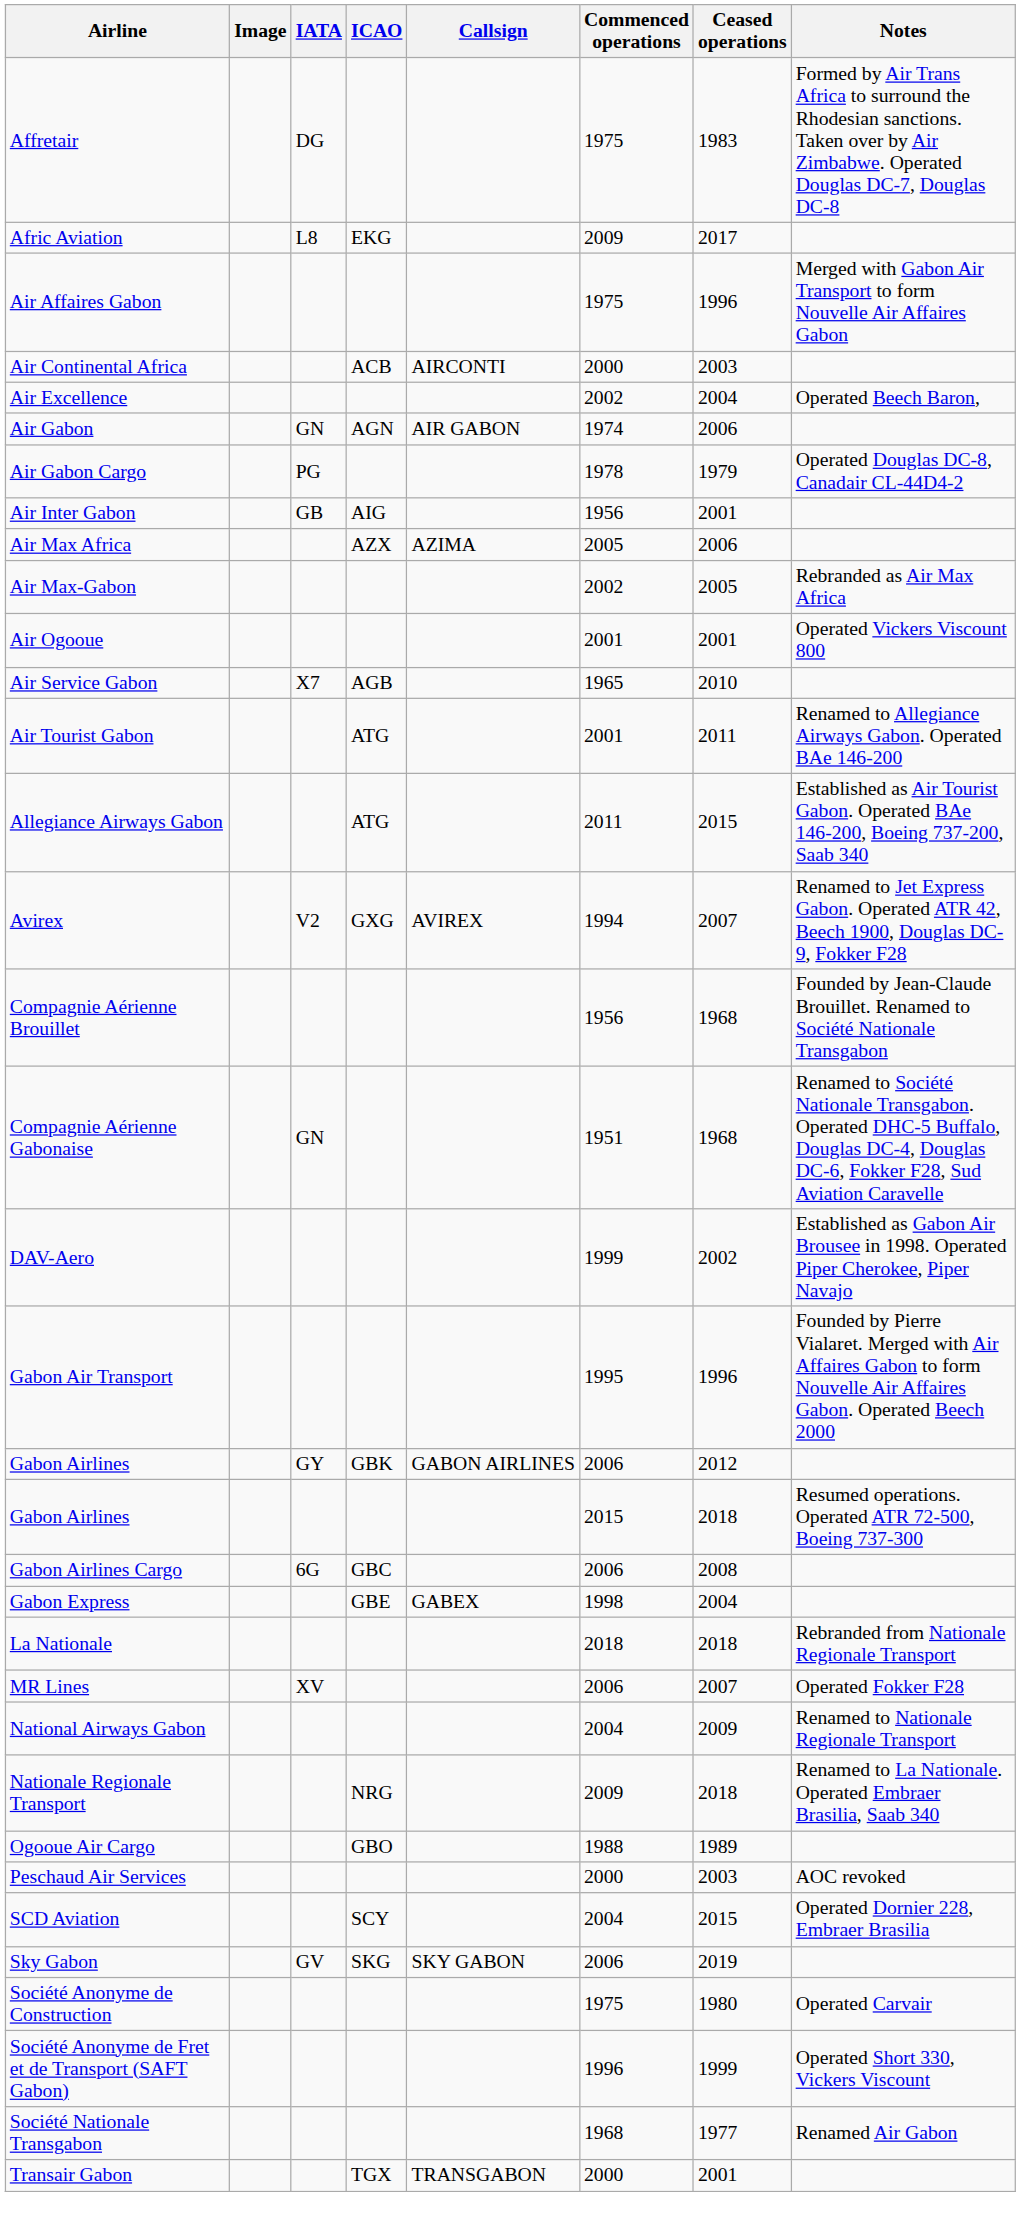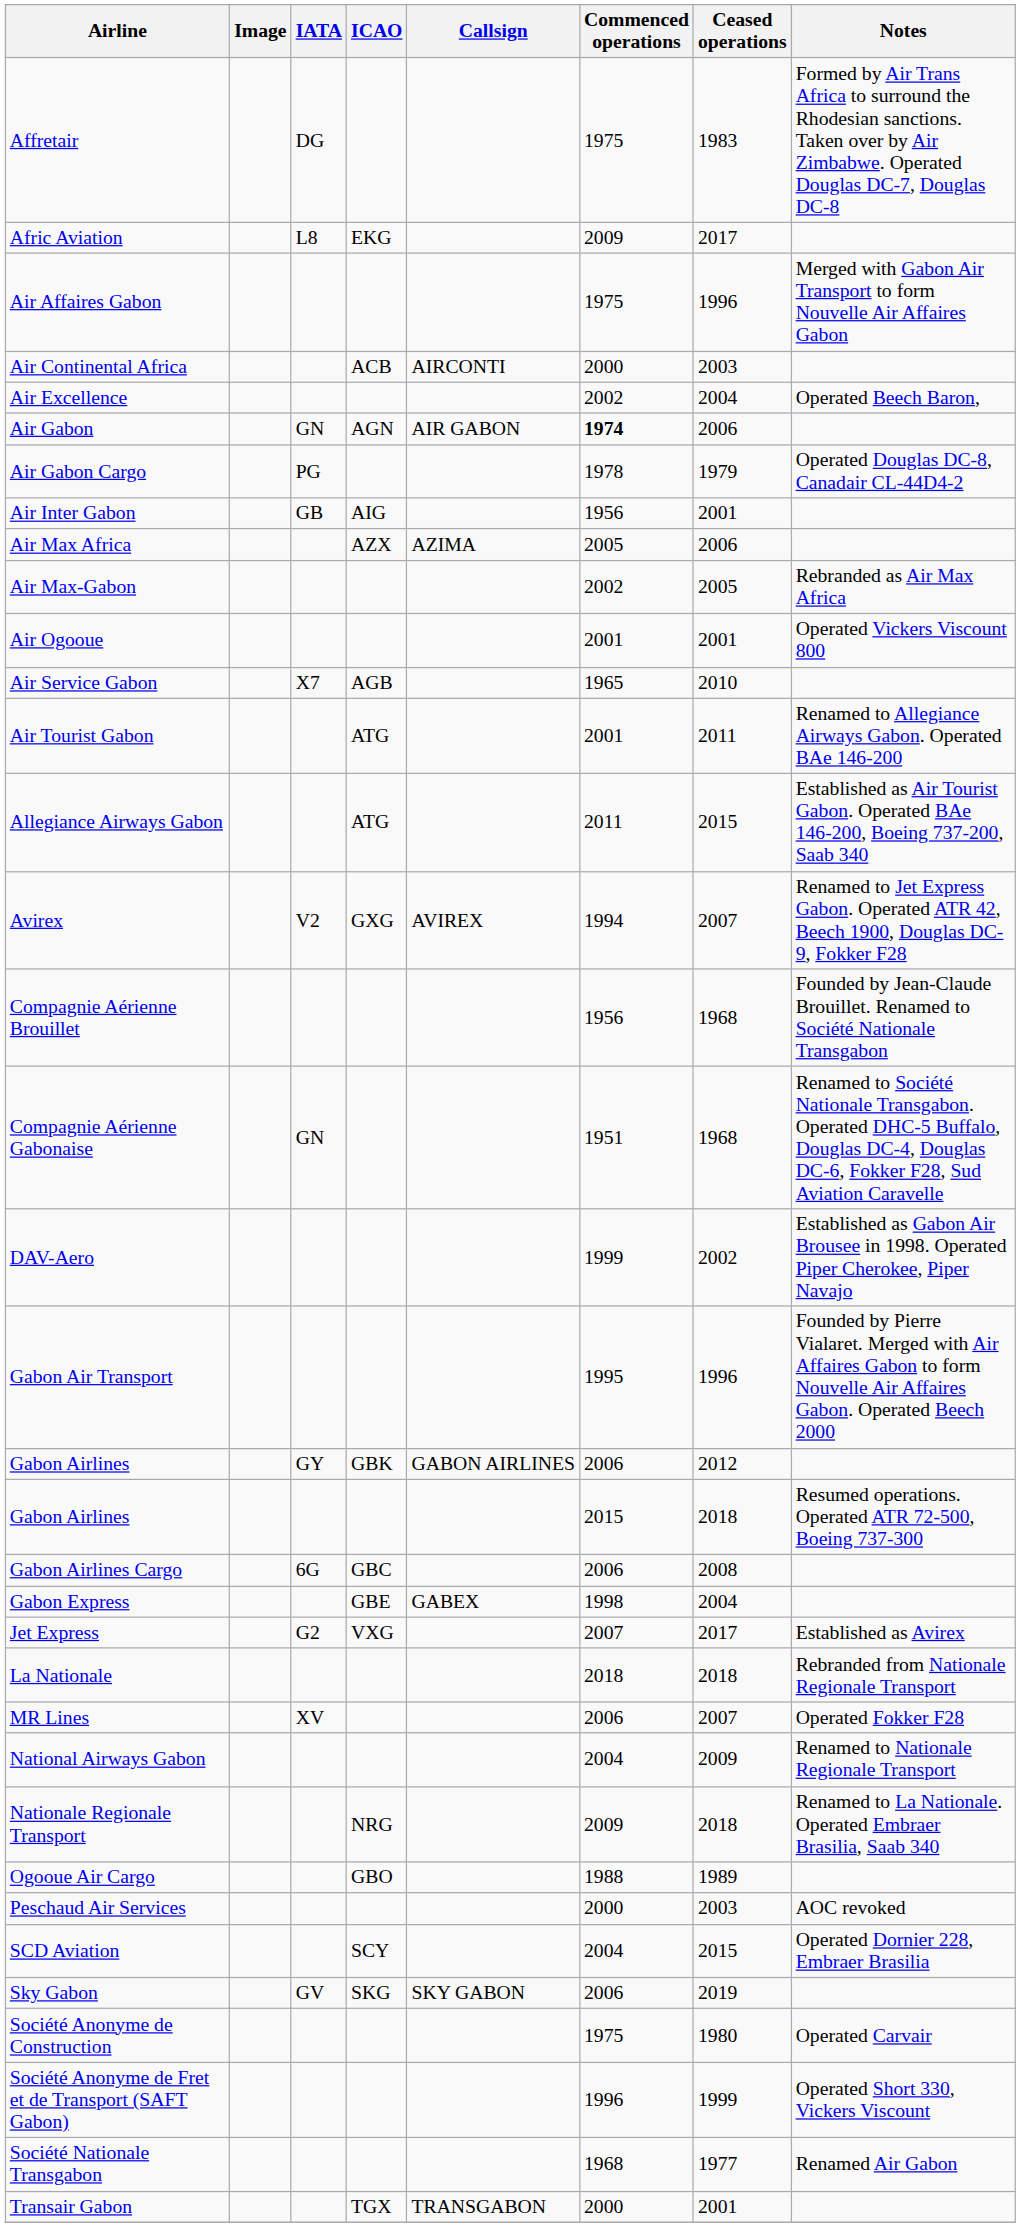 <table class="wikitable sortable" style="border-collapse:collapse; margin:auto;" border="1" cellpadding="3">
 <tr valign="middle">
 <th style="width:175px;">Airline</th>
 <th>Image</th>
 <th><a href='#'>IATA</a></th>
 <th><a href='#'>ICAO</a></th>
 <th><a href='#'>Callsign</a></th>
 <th>Commenced<br>operations</th>
 <th>Ceased<br>operations</th>
 <th style="width:175px;">Notes</th>
 </tr>
 <tr>
 <td><a href='#'>Affretair</a></td>
 <td></td>
 <td>DG</td>
 <td></td>
 <td></td>
 <td>1975</td>
 <td>1983</td>
 <td>Formed by <a href='#'>Air Trans Africa</a> to surround the Rhodesian sanctions. Taken over by <a href='#'>Air Zimbabwe</a>. Operated <a href='#'>Douglas DC-7</a>, <a href='#'>Douglas DC-8</a></td>
 </tr>
 <tr>
 <td><a href='#'>Afric Aviation</a></td>
 <td></td>
 <td>L8</td>
 <td>EKG</td>
 <td></td>
 <td>2009</td>
 <td>2017</td>
 <td></td>
 </tr>
 <tr>
 <td><a href='#'>Air Affaires Gabon</a></td>
 <td></td>
 <td></td>
 <td></td>
 <td></td>
 <td>1975</td>
 <td>1996</td>
 <td>Merged with <a href='#'>Gabon Air Transport</a> to form <a href='#'>Nouvelle Air Affaires Gabon</a></td>
 </tr>
 <tr>
 <td><a href='#'>Air Continental Africa</a></td>
 <td></td>
 <td></td>
 <td>ACB</td>
 <td>AIRCONTI</td>
 <td>2000</td>
 <td>2003</td>
 <td></td>
 </tr>
 <tr>
 <td><a href='#'>Air Excellence</a></td>
 <td></td>
 <td></td>
 <td></td>
 <td></td>
 <td>2002</td>
 <td>2004</td>
 <td>Operated <a href='#'>Beech Baron</a>, </td>
 </tr>
 <tr>
 <td><a href='#'>Air Gabon</a></td>
 <td></td>
 <td>GN</td>
 <td>AGN</td>
 <td>AIR GABON</td>
-<td>1974</td>
+<td><strong>1974</strong></td>
 <td>2006</td>
 <td></td>
 </tr>
 <tr>
 <td><a href='#'>Air Gabon Cargo</a></td>
 <td></td>
 <td>PG</td>
 <td></td>
 <td></td>
 <td>1978</td>
 <td>1979</td>
 <td>Operated <a href='#'>Douglas DC-8</a>, <a href='#'>Canadair CL-44D4-2</a></td>
 </tr>
 <tr>
 <td><a href='#'>Air Inter Gabon</a></td>
 <td></td>
 <td>GB</td>
 <td>AIG</td>
 <td></td>
 <td>1956</td>
 <td>2001</td>
 <td></td>
 </tr>
 <tr>
 <td><a href='#'>Air Max Africa</a></td>
 <td></td>
 <td></td>
 <td>AZX</td>
 <td>AZIMA</td>
 <td>2005</td>
 <td>2006</td>
 <td></td>
 </tr>
 <tr>
 <td><a href='#'>Air Max-Gabon</a></td>
 <td></td>
 <td></td>
 <td></td>
 <td></td>
 <td>2002</td>
 <td>2005</td>
 <td>Rebranded as <a href='#'>Air Max Africa</a></td>
 </tr>
 <tr>
 <td><a href='#'>Air Ogooue</a></td>
 <td></td>
 <td></td>
 <td></td>
 <td></td>
 <td>2001</td>
 <td>2001</td>
 <td>Operated <a href='#'>Vickers Viscount 800</a></td>
 </tr>
 <tr>
 <td><a href='#'>Air Service Gabon</a></td>
 <td></td>
 <td>X7</td>
 <td>AGB</td>
 <td></td>
 <td>1965</td>
 <td>2010</td>
 <td></td>
 </tr>
 <tr>
 <td><a href='#'>Air Tourist Gabon</a></td>
 <td></td>
 <td></td>
 <td>ATG</td>
 <td></td>
 <td>2001</td>
 <td>2011</td>
 <td>Renamed to <a href='#'>Allegiance Airways Gabon</a>. Operated <a href='#'>BAe 146-200</a></td>
 </tr>
 <tr>
 <td><a href='#'>Allegiance Airways Gabon</a></td>
 <td></td>
 <td></td>
 <td>ATG</td>
 <td></td>
 <td>2011</td>
 <td>2015</td>
 <td>Established as <a href='#'>Air Tourist Gabon</a>. Operated <a href='#'>BAe 146-200</a>, <a href='#'>Boeing 737-200</a>, <a href='#'>Saab 340</a></td>
 </tr>
 <tr>
 <td><a href='#'>Avirex</a></td>
 <td></td>
 <td>V2</td>
 <td>GXG</td>
 <td>AVIREX</td>
 <td>1994</td>
 <td>2007</td>
 <td>Renamed to <a href='#'>Jet Express Gabon</a>. Operated <a href='#'>ATR 42</a>, <a href='#'>Beech 1900</a>, <a href='#'>Douglas DC-9</a>, <a href='#'>Fokker F28</a></td>
 </tr>
 <tr>
 <td><a href='#'>Compagnie Aérienne Brouillet</a></td>
 <td></td>
 <td></td>
 <td></td>
 <td></td>
 <td>1956</td>
 <td>1968</td>
 <td>Founded by Jean-Claude Brouillet. Renamed to <a href='#'>Société Nationale Transgabon</a></td>
 </tr>
 <tr>
 <td><a href='#'>Compagnie Aérienne Gabonaise</a></td>
 <td></td>
 <td>GN</td>
 <td></td>
 <td></td>
 <td>1951</td>
 <td>1968</td>
 <td>Renamed to <a href='#'>Société Nationale Transgabon</a>. Operated <a href='#'>DHC-5 Buffalo</a>, <a href='#'>Douglas DC-4</a>, <a href='#'>Douglas DC-6</a>, <a href='#'>Fokker F28</a>, <a href='#'>Sud Aviation Caravelle</a></td>
 </tr>
 <tr>
 <td><a href='#'>DAV-Aero</a></td>
 <td></td>
 <td></td>
 <td></td>
 <td></td>
 <td>1999</td>
 <td>2002</td>
 <td>Established as <a href='#'>Gabon Air Brousee</a> in 1998. Operated <a href='#'>Piper Cherokee</a>, <a href='#'>Piper Navajo</a></td>
 </tr>
 <tr>
 <td><a href='#'>Gabon Air Transport</a></td>
 <td></td>
 <td></td>
 <td></td>
 <td></td>
 <td>1995</td>
 <td>1996</td>
 <td>Founded by Pierre Vialaret. Merged with <a href='#'>Air Affaires Gabon</a> to form <a href='#'>Nouvelle Air Affaires Gabon</a>. Operated <a href='#'>Beech 2000</a></td>
 </tr>
 <tr>
 <td><a href='#'>Gabon Airlines</a></td>
 <td></td>
 <td>GY</td>
 <td>GBK</td>
 <td>GABON AIRLINES</td>
 <td>2006</td>
 <td>2012</td>
 <td></td>
 </tr>
 <tr>
 <td><a href='#'>Gabon Airlines</a></td>
 <td></td>
 <td></td>
 <td></td>
 <td></td>
 <td>2015</td>
 <td>2018</td>
 <td>Resumed operations. Operated <a href='#'>ATR 72-500</a>, <a href='#'>Boeing 737-300</a></td>
 </tr>
 <tr>
 <td><a href='#'>Gabon Airlines Cargo</a></td>
 <td></td>
 <td>6G</td>
 <td>GBC</td>
 <td></td>
 <td>2006</td>
 <td>2008</td>
 <td></td>
 </tr>
 <tr>
 <td><a href='#'>Gabon Express</a></td>
 <td></td>
 <td></td>
 <td>GBE</td>
 <td>GABEX</td>
 <td>1998</td>
 <td>2004</td>
 <td></td>
 </tr>
 <tr>
+<td><a href='#'>Jet Express</a></td>
+<td></td>
+<td>G2</td>
+<td>VXG</td>
+<td></td>
+<td>2007</td>
+<td>2017</td>
+<td>Established as <a href='#'>Avirex</a></td>
+</tr>
+<tr>
 <td><a href='#'>La Nationale</a></td>
 <td></td>
 <td></td>
 <td></td>
 <td></td>
 <td>2018</td>
 <td>2018</td>
 <td>Rebranded from <a href='#'>Nationale Regionale Transport</a></td>
 </tr>
 <tr>
 <td><a href='#'>MR Lines</a></td>
 <td></td>
 <td>XV</td>
 <td></td>
 <td></td>
 <td>2006</td>
 <td>2007</td>
 <td>Operated <a href='#'>Fokker F28</a></td>
 </tr>
 <tr>
 <td><a href='#'>National Airways Gabon</a></td>
 <td></td>
 <td></td>
 <td></td>
 <td></td>
 <td>2004</td>
 <td>2009</td>
 <td>Renamed to <a href='#'>Nationale Regionale Transport</a></td>
 </tr>
 <tr>
 <td><a href='#'>Nationale Regionale Transport</a></td>
 <td></td>
 <td></td>
 <td>NRG</td>
 <td></td>
 <td>2009</td>
 <td>2018</td>
 <td>Renamed to <a href='#'>La Nationale</a>. Operated <a href='#'>Embraer Brasilia</a>, <a href='#'>Saab 340</a></td>
 </tr>
 <tr>
 <td><a href='#'>Ogooue Air Cargo</a></td>
 <td></td>
 <td></td>
 <td>GBO</td>
 <td></td>
 <td>1988</td>
 <td>1989</td>
 <td></td>
 </tr>
 <tr>
 <td><a href='#'>Peschaud Air Services</a></td>
 <td></td>
 <td></td>
 <td></td>
 <td></td>
 <td>2000</td>
 <td>2003</td>
 <td>AOC revoked</td>
 </tr>
 <tr>
 <td><a href='#'>SCD Aviation</a></td>
 <td></td>
 <td></td>
 <td>SCY</td>
 <td></td>
 <td>2004</td>
 <td>2015</td>
 <td>Operated <a href='#'>Dornier 228</a>, <a href='#'>Embraer Brasilia</a></td>
 </tr>
 <tr>
 <td><a href='#'>Sky Gabon</a></td>
 <td></td>
 <td>GV</td>
 <td>SKG</td>
 <td>SKY GABON</td>
 <td>2006</td>
 <td>2019</td>
 <td></td>
 </tr>
 <tr>
 <td><a href='#'>Société Anonyme de Construction</a></td>
 <td></td>
 <td></td>
 <td></td>
 <td></td>
 <td>1975</td>
 <td>1980</td>
 <td>Operated <a href='#'>Carvair</a></td>
 </tr>
 <tr>
 <td><a href='#'>Société Anonyme de Fret et de Transport (SAFT Gabon)</a></td>
 <td></td>
 <td></td>
 <td></td>
 <td></td>
 <td>1996</td>
 <td>1999</td>
 <td>Operated <a href='#'>Short 330</a>, <a href='#'>Vickers Viscount</a></td>
 </tr>
 <tr>
 <td><a href='#'>Société Nationale Transgabon</a></td>
 <td></td>
 <td></td>
 <td></td>
 <td></td>
 <td>1968</td>
 <td>1977</td>
 <td>Renamed <a href='#'>Air Gabon</a></td>
 </tr>
 <tr>
 <td><a href='#'>Transair Gabon</a></td>
 <td></td>
 <td></td>
 <td>TGX</td>
 <td>TRANSGABON</td>
 <td>2000</td>
 <td>2001</td>
 <td></td>
 </tr>
 <tr>
 </tr>
 </table>
